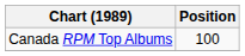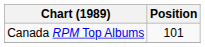 <table Class = "wikitable">
 <tr>
 <th>Chart (1989)</th>
 <th>Position</th>
 </tr>
 <tr>
 <td>Canada <a href='#'><em>RPM</em> Top Albums</a></td>
-<td align = "center">100</td>
+<td align = "center">101</td>
 </tr>
 <tr>
 </tr>
 </table>
